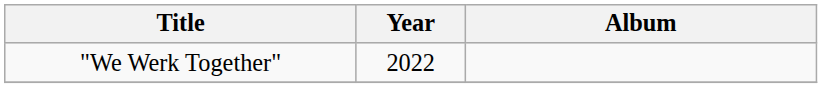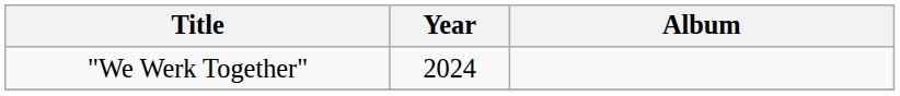 <table class="wikitable plainrowheaders" style="text-align:center;" border="1">
 <tr>
 <th scope="col" style="width:14em;">Title</th>
 <th scope="col" style="width:4em;">Year</th>
 <th scope="col" style="width:14em;">Album</th>
 </tr>
 <tr>
 <td style="text-align: center;" class="unsortable">"We Werk Together"<br></td>
-<td>2022</td>
+<td>2024</td>
 <td></td>
 </tr>
 <tr>
 </tr>
 </table>
